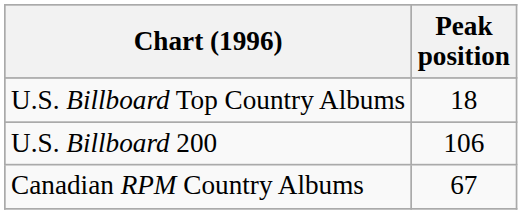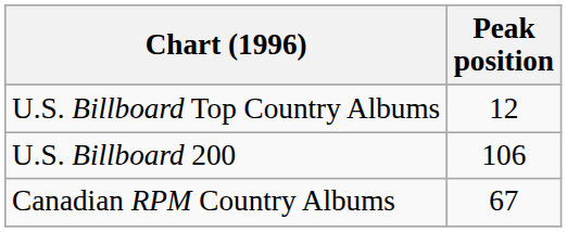 <table class="wikitable">
 <tr>
 <th>Chart (1996)</th>
 <th>Peak<br>position</th>
 </tr>
 <tr>
 <td>U.S. <em>Billboard</em> Top Country Albums</td>
-<td align="center">18</td>
+<td align="center">12</td>
 </tr>
 <tr>
 <td>U.S. <em>Billboard</em> 200</td>
 <td align="center">106</td>
 </tr>
 <tr>
 <td>Canadian <em>RPM</em> Country Albums</td>
 <td align="center">67</td>
 </tr>
 </table>
